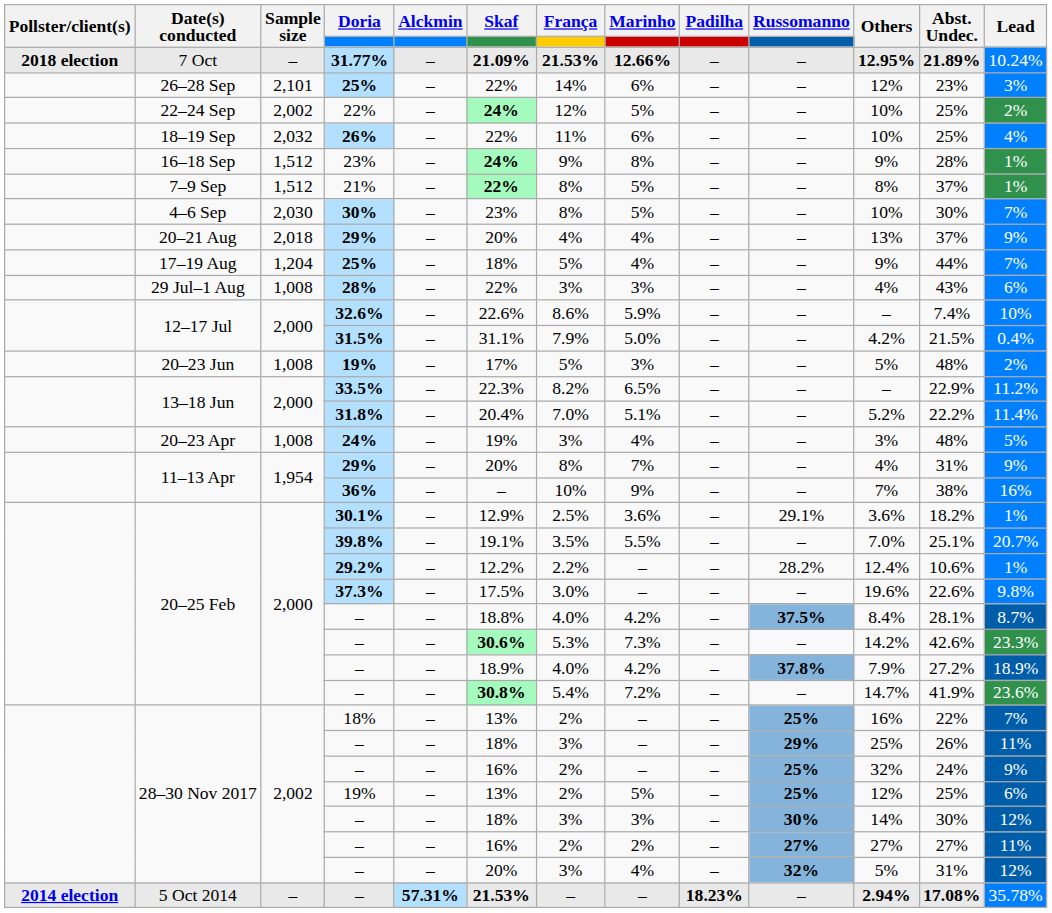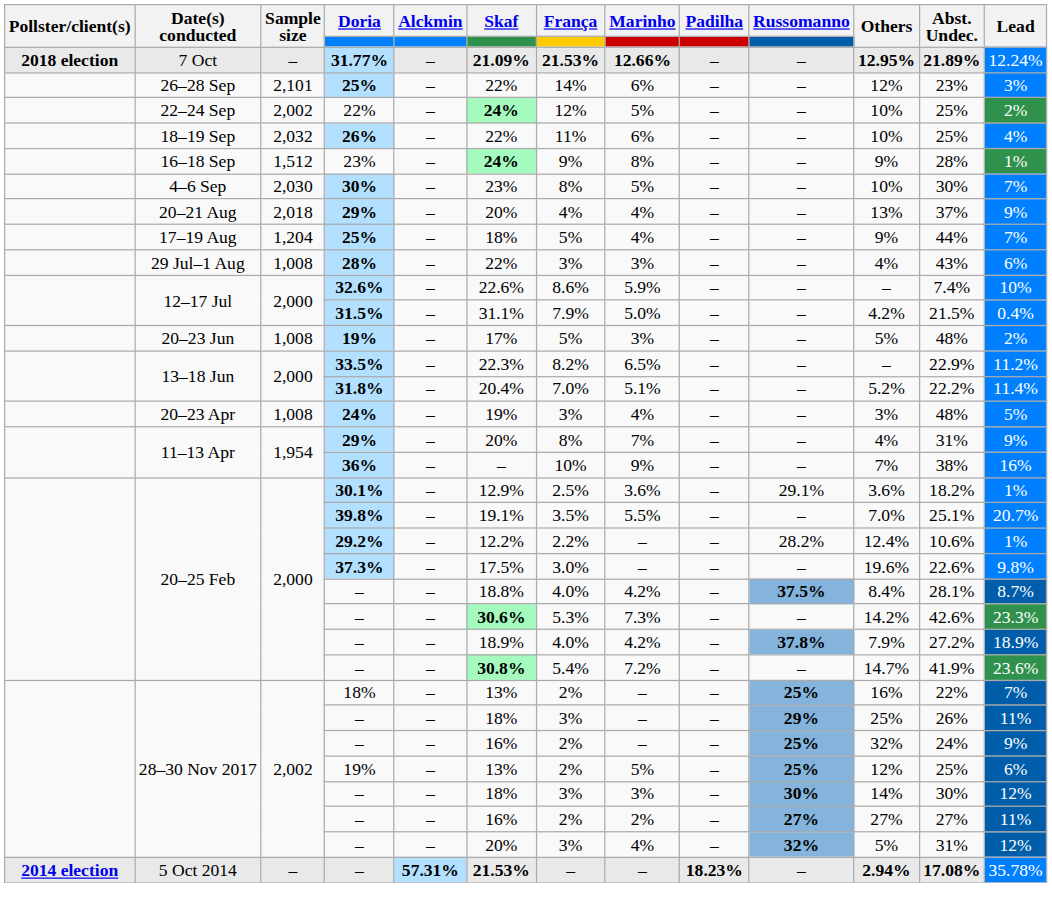 <table class="wikitable sortable" style="text-align:center;font-size:90%;line-height:14px;">
 <tr>
 <th rowspan="2">Pollster/client(s)</th>
 <th rowspan="2">Date(s)<br>conducted</th>
 <th rowspan="2" data-sort-type="number">Sample<br>size</th>
 <th class="unsortable" style="width:50px;"><a href='#'>Doria</a><br></th>
 <th class="unsortable" style="width:50px;"><a href='#'>Alckmin</a><br></th>
 <th class="unsortable" style="width:50px;"><a href='#'>Skaf</a><br></th>
 <th class="unsortable" style="width:50px;"><a href='#'>França</a><br></th>
 <th class="unsortable" style="width:50px;"><a href='#'>Marinho</a><br></th>
 <th class="unsortable" style="width:50px;"><a href='#'>Padilha</a><br></th>
 <th class="unsortable" style="width:50px;"><a href='#'>Russomanno</a><br></th>
 <th rowspan="2" class="unsortable">Others</th>
 <th rowspan="2" class="unsortable">Abst.<br>Undec.</th>
 <th rowspan="2" data-sort-type="number">Lead</th>
 </tr>
 <tr>
 <th data-sort-type="number" class="sortable" style="background:#0080FF;"></th>
 <th data-sort-type="number" class="sortable" style="background:#0080FF;"></th>
 <th data-sort-type="number" class="sortable" style="background:#30914D;"></th>
 <th data-sort-type="number" class="sortable" style="background:#FFCC00;"></th>
 <th data-sort-type="number" class="sortable" style="background:#CC0000;"></th>
 <th data-sort-type="number" class="sortable" style="background:#CC0000;"></th>
 <th data-sort-type="number" class="sortable" style="background:#005DAA;"></th>
 </tr>
 <tr style="background:#E9E9E9;">
 <td><strong>2018 election</strong></td>
 <td>7 Oct</td>
 <td>–</td>
 <td style="background:#B3E0FF;"><strong>31.77%</strong></td>
 <td>–</td>
 <td><strong>21.09%</strong></td>
 <td><strong>21.53%</strong></td>
 <td><strong>12.66%</strong></td>
 <td>–</td>
 <td>–</td>
 <td><strong>12.95%</strong></td>
 <td><strong>21.89%</strong></td>
-<td style="background:#0080FF;color:#FFFFFF;">10.24%</td>
+<td style="background:#0080FF;color:#FFFFFF;">12.24%</td>
 </tr>
 <tr>
 <td></td>
 <td>26–28 Sep</td>
 <td>2,101</td>
 <td style="background:#B3E0FF;"><strong>25%</strong></td>
 <td>–</td>
 <td>22%</td>
 <td>14%</td>
 <td>6%</td>
 <td>–</td>
 <td>–</td>
 <td>12%</td>
 <td>23%</td>
 <td style="background:#0080FF;color:#FFFFFF;">3%</td>
 </tr>
 <tr>
 <td></td>
 <td>22–24 Sep</td>
 <td>2,002</td>
 <td>22%</td>
 <td>–</td>
 <td style="background:#A5FABE;"><strong>24%</strong></td>
 <td>12%</td>
 <td>5%</td>
 <td>–</td>
 <td>–</td>
 <td>10%</td>
 <td>25%</td>
 <td style="background:#30914D;color:#FFFFFF;">2%</td>
 </tr>
 <tr>
 <td></td>
 <td>18–19 Sep</td>
 <td>2,032</td>
 <td style="background:#B3E0FF;"><strong>26%</strong></td>
 <td>–</td>
 <td>22%</td>
 <td>11%</td>
 <td>6%</td>
 <td>–</td>
 <td>–</td>
 <td>10%</td>
 <td>25%</td>
 <td style="background:#0080FF;color:#FFFFFF;">4%</td>
 </tr>
 <tr>
 <td></td>
 <td>16–18 Sep</td>
 <td>1,512</td>
 <td>23%</td>
 <td>–</td>
 <td style="background:#A5FABE;"><strong>24%</strong></td>
 <td>9%</td>
 <td>8%</td>
 <td>–</td>
 <td>–</td>
 <td>9%</td>
 <td>28%</td>
-<td style="background:#30914D;color:#FFFFFF;">1%</td>
-</tr>
-<tr>
-<td></td>
-<td>7–9 Sep</td>
-<td>1,512</td>
-<td>21%</td>
-<td>–</td>
-<td style="background:#A5FABE;"><strong>22%</strong></td>
-<td>8%</td>
-<td>5%</td>
-<td>–</td>
-<td>–</td>
-<td>8%</td>
-<td>37%</td>
 <td style="background:#30914D;color:#FFFFFF;">1%</td>
 </tr>
 <tr>
 <td></td>
 <td>4–6 Sep</td>
 <td>2,030</td>
 <td style="background:#B3E0FF;"><strong>30%</strong></td>
 <td>–</td>
 <td>23%</td>
 <td>8%</td>
 <td>5%</td>
 <td>–</td>
 <td>–</td>
 <td>10%</td>
 <td>30%</td>
 <td style="background:#0080FF;color:#FFFFFF;">7%</td>
 </tr>
 <tr>
 <td></td>
 <td>20–21 Aug</td>
 <td>2,018</td>
 <td style="background:#B3E0FF;"><strong>29%</strong></td>
 <td>–</td>
 <td>20%</td>
 <td>4%</td>
 <td>4%</td>
 <td>–</td>
 <td>–</td>
 <td>13%</td>
 <td>37%</td>
 <td style="background:#0080FF;color:#FFFFFF;">9%</td>
 </tr>
 <tr>
 <td></td>
 <td>17–19 Aug</td>
 <td>1,204</td>
 <td style="background:#B3E0FF;"><strong>25%</strong></td>
 <td>–</td>
 <td>18%</td>
 <td>5%</td>
 <td>4%</td>
 <td>–</td>
 <td>–</td>
 <td>9%</td>
 <td>44%</td>
 <td style="background:#0080FF;color:#FFFFFF;">7%</td>
 </tr>
 <tr>
 <td></td>
 <td>29 Jul–1 Aug</td>
 <td>1,008</td>
 <td style="background:#B3E0FF;"><strong>28%</strong></td>
 <td>–</td>
 <td>22%</td>
 <td>3%</td>
 <td>3%</td>
 <td>–</td>
 <td>–</td>
 <td>4%</td>
 <td>43%</td>
 <td style="background:#0080FF;color:#FFFFFF;">6%</td>
 </tr>
 <tr>
 <td rowspan=2></td>
 <td rowspan=2>12–17 Jul</td>
 <td rowspan=2>2,000</td>
 <td style="background:#B3E0FF;"><strong>32.6%</strong></td>
 <td>–</td>
 <td>22.6%</td>
 <td>8.6%</td>
 <td>5.9%</td>
 <td>–</td>
 <td>–</td>
 <td>–</td>
 <td>7.4%</td>
 <td style="background:#0080FF;color:#FFFFFF;">10%</td>
 </tr>
 <tr>
 <td style="background:#B3E0FF;"><strong>31.5%</strong></td>
 <td>–</td>
 <td>31.1%</td>
 <td>7.9%</td>
 <td>5.0%</td>
 <td>–</td>
 <td>–</td>
 <td>4.2%</td>
 <td>21.5%</td>
 <td style="background:#0080FF;color:#FFFFFF;">0.4%</td>
 </tr>
 <tr>
 <td></td>
 <td>20–23 Jun</td>
 <td>1,008</td>
 <td style="background:#B3E0FF;"><strong>19%</strong></td>
 <td>–</td>
 <td>17%</td>
 <td>5%</td>
 <td>3%</td>
 <td>–</td>
 <td>–</td>
 <td>5%</td>
 <td>48%</td>
 <td style="background:#0080FF;color:#FFFFFF;">2%</td>
 </tr>
 <tr>
 <td rowspan=2></td>
 <td rowspan=2>13–18 Jun</td>
 <td rowspan=2>2,000</td>
 <td style="background:#B3E0FF;"><strong>33.5%</strong></td>
 <td>–</td>
 <td>22.3%</td>
 <td>8.2%</td>
 <td>6.5%</td>
 <td>–</td>
 <td>–</td>
 <td>–</td>
 <td>22.9%</td>
 <td style="background:#0080FF;color:#FFFFFF;">11.2%</td>
 </tr>
 <tr>
 <td style="background:#B3E0FF;"><strong>31.8%</strong></td>
 <td>–</td>
 <td>20.4%</td>
 <td>7.0%</td>
 <td>5.1%</td>
 <td>–</td>
 <td>–</td>
 <td>5.2%</td>
 <td>22.2%</td>
 <td style="background:#0080FF;color:#FFFFFF;">11.4%</td>
 </tr>
 <tr>
 <td></td>
 <td>20–23 Apr</td>
 <td>1,008</td>
 <td style="background:#B3E0FF;"><strong>24%</strong></td>
 <td>–</td>
 <td>19%</td>
 <td>3%</td>
 <td>4%</td>
 <td>–</td>
 <td>–</td>
 <td>3%</td>
 <td>48%</td>
 <td style="background:#0080FF;color:#FFFFFF;">5%</td>
 </tr>
 <tr>
 <td rowspan=2></td>
 <td rowspan=2>11–13 Apr</td>
 <td rowspan=2>1,954</td>
 <td style="background:#B3E0FF;"><strong>29%</strong></td>
 <td>–</td>
 <td>20%</td>
 <td>8%</td>
 <td>7%</td>
 <td>–</td>
 <td>–</td>
 <td>4%</td>
 <td>31%</td>
 <td style="background:#0080FF;color:#FFFFFF;">9%</td>
 </tr>
 <tr>
 <td style="background:#B3E0FF;"><strong>36%</strong></td>
 <td>–</td>
 <td>–</td>
 <td>10%</td>
 <td>9%</td>
 <td>–</td>
 <td>–</td>
 <td>7%</td>
 <td>38%</td>
 <td style="background:#0080FF;color:#FFFFFF;">16%</td>
 </tr>
 <tr>
 <td rowspan=8></td>
 <td rowspan=8>20–25 Feb</td>
 <td rowspan=8>2,000</td>
 <td style="background:#B3E0FF;"><strong>30.1%</strong></td>
 <td>–</td>
 <td>12.9%</td>
 <td>2.5%</td>
 <td>3.6%</td>
 <td>–</td>
 <td>29.1%</td>
 <td>3.6%</td>
 <td>18.2%</td>
 <td style="background:#0080FF;color:#FFFFFF;">1%</td>
 </tr>
 <tr>
 <td style="background:#B3E0FF;"><strong>39.8%</strong></td>
 <td>–</td>
 <td>19.1%</td>
 <td>3.5%</td>
 <td>5.5%</td>
 <td>–</td>
 <td>–</td>
 <td>7.0%</td>
 <td>25.1%</td>
 <td style="background:#0080FF;color:#FFFFFF;">20.7%</td>
 </tr>
 <tr>
 <td style="background:#B3E0FF;"><strong>29.2%</strong></td>
 <td>–</td>
 <td>12.2%</td>
 <td>2.2%</td>
 <td>–</td>
 <td>–</td>
 <td>28.2%</td>
 <td>12.4%</td>
 <td>10.6%</td>
 <td style="background:#0080FF;color:#FFFFFF;">1%</td>
 </tr>
 <tr>
 <td style="background:#B3E0FF;"><strong>37.3%</strong></td>
 <td>–</td>
 <td>17.5%</td>
 <td>3.0%</td>
 <td>–</td>
 <td>–</td>
 <td>–</td>
 <td>19.6%</td>
 <td>22.6%</td>
 <td style="background:#0080FF;color:#FFFFFF;">9.8%</td>
 </tr>
 <tr>
 <td>–</td>
 <td>–</td>
 <td>18.8%</td>
 <td>4.0%</td>
 <td>4.2%</td>
 <td>–</td>
 <td style="background:#84B4DB;"><strong>37.5%</strong></td>
 <td>8.4%</td>
 <td>28.1%</td>
 <td style="background:#005DAA;color:#FFFFFF;">8.7%</td>
 </tr>
 <tr>
 <td>–</td>
 <td>–</td>
 <td style="background:#A5FABE;"><strong>30.6%</strong></td>
 <td>5.3%</td>
 <td>7.3%</td>
 <td>–</td>
 <td>–</td>
 <td>14.2%</td>
 <td>42.6%</td>
 <td style="background:#30914D;color:#FFFFFF;">23.3%</td>
 </tr>
 <tr>
 <td>–</td>
 <td>–</td>
 <td>18.9%</td>
 <td>4.0%</td>
 <td>4.2%</td>
 <td>–</td>
 <td style="background:#84B4DB;"><strong>37.8%</strong></td>
 <td>7.9%</td>
 <td>27.2%</td>
 <td style="background:#005DAA;color:#FFFFFF;">18.9%</td>
 </tr>
 <tr>
 <td>–</td>
 <td>–</td>
 <td style="background:#A5FABE;"><strong>30.8%</strong></td>
 <td>5.4%</td>
 <td>7.2%</td>
 <td>–</td>
 <td>–</td>
 <td>14.7%</td>
 <td>41.9%</td>
 <td style="background:#30914D;color:#FFFFFF;">23.6%</td>
 </tr>
 <tr>
 <td rowspan=7></td>
 <td rowspan=7>28–30 Nov 2017</td>
 <td rowspan=7>2,002</td>
 <td>18%</td>
 <td>–</td>
 <td>13%</td>
 <td>2%</td>
 <td>–</td>
 <td>–</td>
 <td style="background:#84B4DB;"><strong>25%</strong></td>
 <td>16%</td>
 <td>22%</td>
 <td style="background:#005DAA;color:#FFFFFF;">7%</td>
 </tr>
 <tr>
 <td>–</td>
 <td>–</td>
 <td>18%</td>
 <td>3%</td>
 <td>–</td>
 <td>–</td>
 <td style="background:#84B4DB;"><strong>29%</strong></td>
 <td>25%</td>
 <td>26%</td>
 <td style="background:#005DAA;color:#FFFFFF;">11%</td>
 </tr>
 <tr>
 <td>–</td>
 <td>–</td>
 <td>16%</td>
 <td>2%</td>
 <td>–</td>
 <td>–</td>
 <td style="background:#84B4DB;"><strong>25%</strong></td>
 <td>32%</td>
 <td>24%</td>
 <td style="background:#005DAA;color:#FFFFFF;">9%</td>
 </tr>
 <tr>
 <td>19%</td>
 <td>–</td>
 <td>13%</td>
 <td>2%</td>
 <td>5%</td>
 <td>–</td>
 <td style="background:#84B4DB;"><strong>25%</strong></td>
 <td>12%</td>
 <td>25%</td>
 <td style="background:#005DAA;color:#FFFFFF;">6%</td>
 </tr>
 <tr>
 <td>–</td>
 <td>–</td>
 <td>18%</td>
 <td>3%</td>
 <td>3%</td>
 <td>–</td>
 <td style="background:#84B4DB;"><strong>30%</strong></td>
 <td>14%</td>
 <td>30%</td>
 <td style="background:#005DAA;color:#FFFFFF;">12%</td>
 </tr>
 <tr>
 <td>–</td>
 <td>–</td>
 <td>16%</td>
 <td>2%</td>
 <td>2%</td>
 <td>–</td>
 <td style="background:#84B4DB;"><strong>27%</strong></td>
 <td>27%</td>
 <td>27%</td>
 <td style="background:#005DAA;color:#FFFFFF;">11%</td>
 </tr>
 <tr>
 <td>–</td>
 <td>–</td>
 <td>20%</td>
 <td>3%</td>
 <td>4%</td>
 <td>–</td>
 <td style="background:#84B4DB;"><strong>32%</strong></td>
 <td>5%</td>
 <td>31%</td>
 <td style="background:#005DAA;color:#FFFFFF;">12%</td>
 </tr>
 <tr style="background:#E9E9E9;">
 <td><a href='#'><strong>2014 election</strong></a></td>
 <td>5 Oct 2014</td>
 <td>–</td>
 <td>–</td>
 <td style="background:#B3E0FF;"><strong>57.31%</strong></td>
 <td><strong>21.53%</strong></td>
 <td>–</td>
 <td>–</td>
 <td><strong>18.23%</strong></td>
 <td>–</td>
 <td><strong>2.94%</strong></td>
 <td><strong>17.08%</strong></td>
 <td style="background:#0080FF;color:#FFFFFF;">35.78%</td>
 </tr>
 </table>
